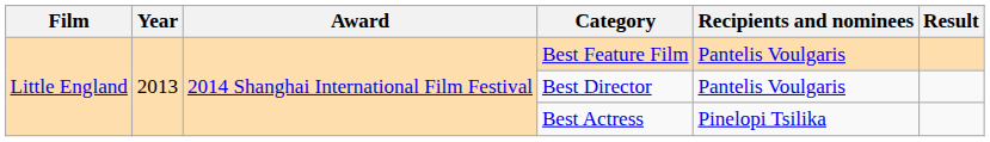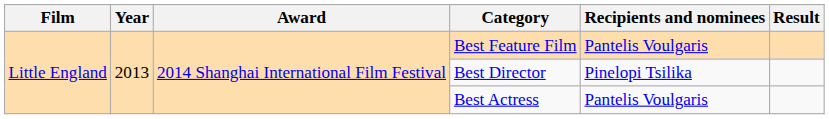 <table class="wikitable">
 <tr>
 <th>Film</th>
 <th>Year</th>
 <th>Award</th>
 <th>Category</th>
 <th>Recipients and nominees</th>
 <th>Result</th>
 </tr>
 <tr style="background:#FFDEAD;">
 <td rowspan="3"><a href='#'>Little England</a></td>
 <td rowspan="3">2013</td>
 <td rowspan="3"><a href='#'>2014 Shanghai International Film Festival</a></td>
 <td><a href='#'>Best Feature Film</a></td>
 <td><a href='#'>Pantelis Voulgaris</a></td>
 <td></td>
 </tr>
 <tr>
 <td><a href='#'>Best Director</a></td>
-<td><a href='#'>Pantelis Voulgaris</a></td>
+<td><a href='#'>Pinelopi Tsilika</a></td>
 <td></td>
 </tr>
 <tr>
 <td><a href='#'>Best Actress</a></td>
-<td><a href='#'>Pinelopi Tsilika</a></td>
+<td><a href='#'>Pantelis Voulgaris</a></td>
 <td></td>
 </tr>
 </table>
